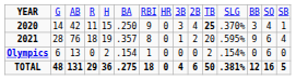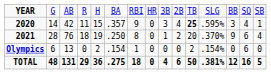 <table class="wikitable">
 <tr align=center>
 <td><strong>YEAR</strong></td>
 <td><a href='#'>G</a></td>
 <td><a href='#'>AB</a></td>
 <td><a href='#'>R</a></td>
 <td><a href='#'>H</a></td>
 <td><a href='#'>BA</a></td>
 <td><a href='#'>RBI</a></td>
 <td><a href='#'>HR</a></td>
 <td><a href='#'>3B</a></td>
 <td><a href='#'>2B</a></td>
 <td><a href='#'>TB</a></td>
 <td><a href='#'>SLG</a></td>
 <td><a href='#'>BB</a></td>
 <td><a href='#'>SO</a></td>
 <td><a href='#'>SB</a></td>
 </tr>
 <tr align=center>
 <td><strong>2020</strong></td>
 <td>14</td>
 <td>42</td>
 <td>11</td>
 <td>15</td>
-<td>.250</td>
+<td>.357</td>
 <td>9</td>
 <td>0</td>
 <td>3</td>
 <td>4</td>
 <td><strong>25</strong></td>
-<td>.370%</td>
+<td>.595%</td>
 <td>3</td>
 <td>4</td>
 <td>1</td>
 </tr>
 <tr align=center>
 <td><strong>2021</strong></td>
 <td>28</td>
 <td>76</td>
 <td>18</td>
 <td>19</td>
-<td>.357</td>
+<td>.250</td>
 <td>8</td>
 <td>0</td>
 <td>1</td>
 <td>2</td>
 <td>20</td>
-<td>.595%</td>
+<td>.370%</td>
 <td>9</td>
 <td>6</td>
 <td>4</td>
 </tr>
 <tr align=center>
 <td><strong><a href='#'>Olympics</a></strong></td>
 <td>6</td>
 <td>13</td>
 <td>0</td>
 <td>2</td>
 <td>.154</td>
 <td>1</td>
 <td>0</td>
 <td>0</td>
 <td>0</td>
 <td>2</td>
 <td>.154%</td>
 <td>0</td>
 <td>6</td>
 <td>0</td>
 </tr>
 <tr align=center>
 <td><strong>TOTAL</strong></td>
 <td><strong>48</strong></td>
 <td><strong>131</strong></td>
 <td><strong>29</strong></td>
 <td><strong>36</strong></td>
 <td><strong>.275</strong></td>
 <td><strong>18</strong></td>
 <td><strong>0</strong></td>
 <td><strong>4</strong></td>
 <td><strong>6</strong></td>
 <td><strong>50</strong></td>
 <td><strong>.381%</strong></td>
 <td><strong>12</strong></td>
 <td><strong>16</strong></td>
 <td><strong>5</strong></td>
 </tr>
 </table>
